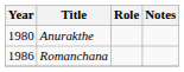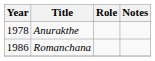 <table class="wikitable sortable">
 <tr>
 <th>Year</th>
 <th>Title</th>
 <th>Role</th>
 <th class="unsortable">Notes</th>
 </tr>
 <tr>
-<td>1980</td>
+<td>1978</td>
 <td><em>Anurakthe</em></td>
 <td></td>
 <td></td>
 </tr>
 <tr>
 <td>1986</td>
 <td><em>Romanchana</em></td>
 <td></td>
 <td></td>
 </tr>
 <tr>
 </tr>
 </table>
